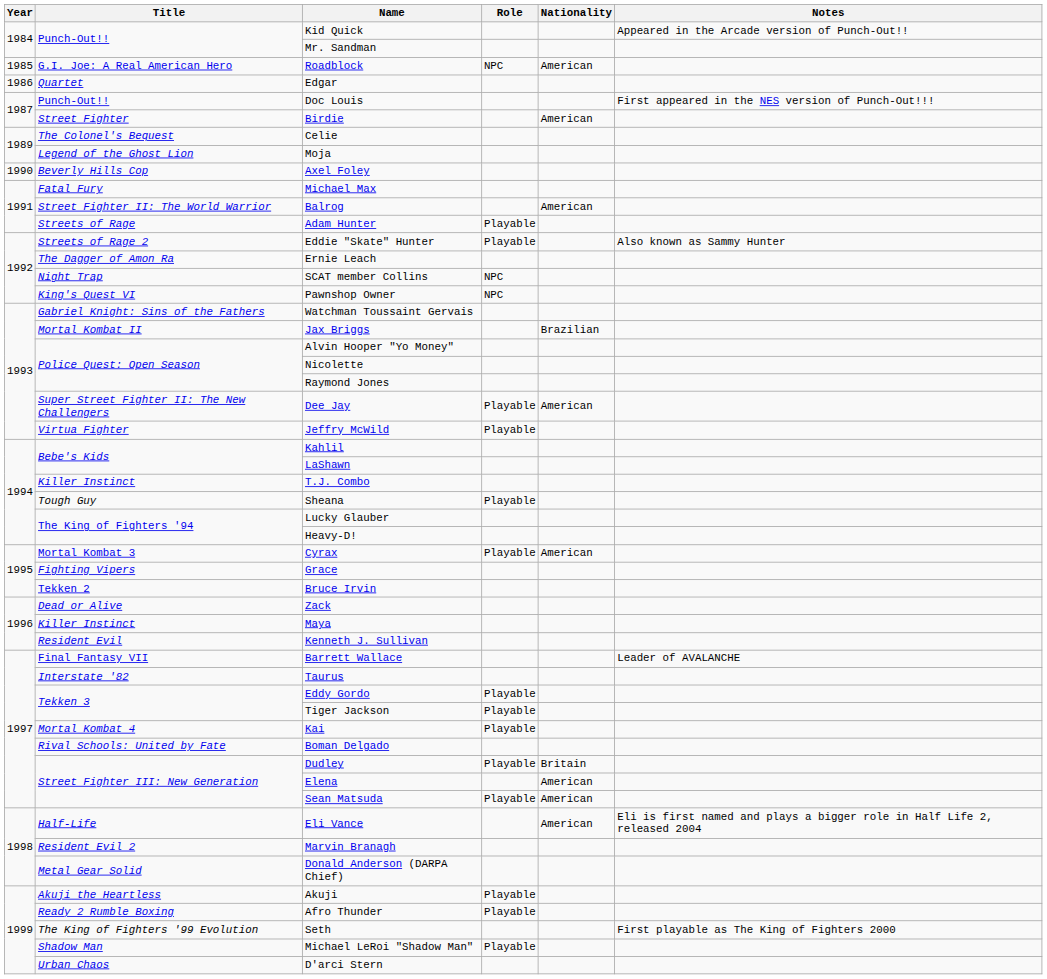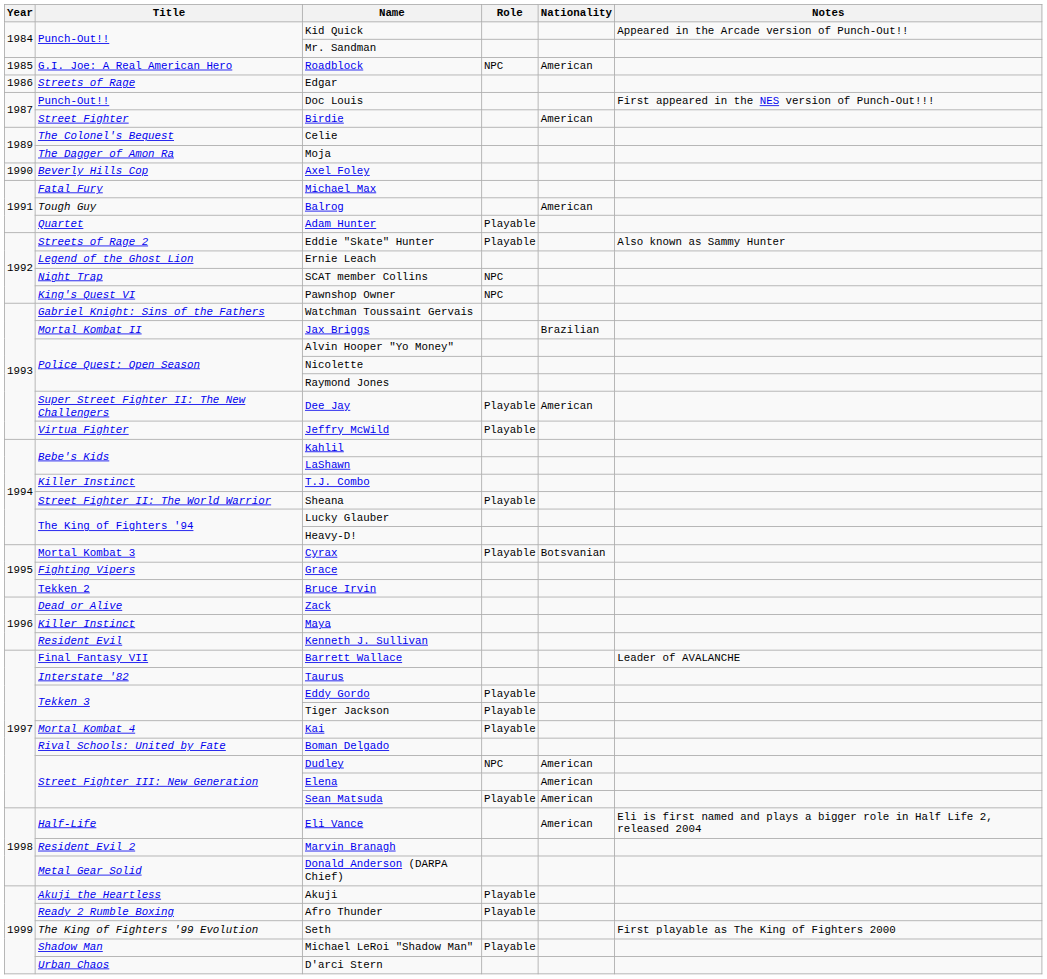 <table class="wikitable">
 <tr>
 <th>Year</th>
 <th>Title</th>
 <th>Name</th>
 <th>Role</th>
 <th>Nationality</th>
 <th>Notes</th>
 </tr>
 <tr>
 <td rowspan="2">1984</td>
 <td rowspan="2"><a href='#'>Punch-Out!!</a></td>
 <td>Kid Quick</td>
 <td></td>
 <td></td>
 <td>Appeared in the Arcade version of Punch-Out!!</td>
 </tr>
 <tr>
 <td>Mr. Sandman</td>
 <td></td>
 <td></td>
 <td></td>
 </tr>
 <tr>
 <td>1985</td>
 <td><a href='#'>G.I. Joe: A Real American Hero</a></td>
 <td><a href='#'>Roadblock</a></td>
 <td>NPC</td>
 <td>American</td>
 <td></td>
 </tr>
 <tr>
 <td>1986</td>
-<td><em><a href='#'>Quartet</a></em></td>
+<td><em><a href='#'>Streets of Rage</a></em></td>
 <td>Edgar</td>
 <td></td>
 <td></td>
 <td></td>
 </tr>
 <tr>
 <td rowspan="2">1987</td>
 <td><a href='#'>Punch-Out!!</a></td>
 <td>Doc Louis</td>
 <td></td>
 <td></td>
 <td>First appeared in the <a href='#'>NES</a> version of Punch-Out!!!</td>
 </tr>
 <tr>
 <td><em><a href='#'>Street Fighter</a></em></td>
 <td><a href='#'>Birdie</a></td>
 <td></td>
 <td>American</td>
 <td></td>
 </tr>
 <tr>
 <td rowspan="2">1989</td>
 <td><em><a href='#'>The Colonel's Bequest</a></em></td>
 <td>Celie</td>
 <td></td>
 <td></td>
 <td></td>
 </tr>
 <tr>
-<td><em><a href='#'>Legend of the Ghost Lion</a></em></td>
+<td><em><a href='#'>The Dagger of Amon Ra</a></em></td>
 <td>Moja</td>
 <td></td>
 <td></td>
 <td></td>
 </tr>
 <tr>
 <td>1990</td>
 <td><em><a href='#'>Beverly Hills Cop</a></em></td>
 <td><a href='#'>Axel Foley</a></td>
 <td></td>
 <td></td>
 <td></td>
 </tr>
 <tr>
 <td rowspan="3">1991</td>
 <td><em><a href='#'>Fatal Fury</a></em></td>
 <td><a href='#'>Michael Max</a></td>
 <td></td>
 <td></td>
 <td></td>
 </tr>
 <tr>
-<td><em><a href='#'>Street Fighter II: The World Warrior</a></em></td>
+<td><em>Tough Guy</em></td>
 <td><a href='#'>Balrog</a></td>
 <td></td>
 <td>American</td>
 <td></td>
 </tr>
 <tr>
-<td><em><a href='#'>Streets of Rage</a></em></td>
+<td><em><a href='#'>Quartet</a></em></td>
 <td><a href='#'>Adam Hunter</a></td>
 <td>Playable</td>
 <td></td>
 <td></td>
 </tr>
 <tr>
 <td rowspan="4">1992</td>
 <td><em><a href='#'>Streets of Rage 2</a></em></td>
 <td>Eddie "Skate" Hunter</td>
 <td>Playable</td>
 <td></td>
 <td>Also known as Sammy Hunter</td>
 </tr>
 <tr>
-<td><em><a href='#'>The Dagger of Amon Ra</a></em></td>
+<td><em><a href='#'>Legend of the Ghost Lion</a></em></td>
 <td>Ernie Leach</td>
 <td></td>
 <td></td>
 <td></td>
 </tr>
 <tr>
 <td><em><a href='#'>Night Trap</a></em></td>
 <td>SCAT member Collins</td>
 <td>NPC</td>
 <td></td>
 <td></td>
 </tr>
 <tr>
 <td><em><a href='#'>King's Quest VI</a></em></td>
 <td>Pawnshop Owner</td>
 <td>NPC</td>
 <td></td>
 <td></td>
 </tr>
 <tr>
 <td rowspan="7">1993</td>
 <td><em><a href='#'>Gabriel Knight: Sins of the Fathers</a></em></td>
 <td>Watchman Toussaint Gervais</td>
 <td></td>
 <td></td>
 <td></td>
 </tr>
 <tr>
 <td><em><a href='#'>Mortal Kombat II</a></em></td>
 <td><a href='#'>Jax Briggs</a></td>
 <td></td>
 <td>Brazilian</td>
 <td></td>
 </tr>
 <tr>
 <td rowspan="3"><em><a href='#'>Police Quest: Open Season</a></em></td>
 <td>Alvin Hooper "Yo Money"</td>
 <td></td>
 <td></td>
 <td></td>
 </tr>
 <tr>
 <td>Nicolette</td>
 <td></td>
 <td></td>
 <td></td>
 </tr>
 <tr>
 <td>Raymond Jones</td>
 <td></td>
 <td></td>
 <td></td>
 </tr>
 <tr>
 <td><em><a href='#'>Super Street Fighter II: The New Challengers</a></em></td>
 <td><a href='#'>Dee Jay</a></td>
 <td>Playable</td>
 <td>American</td>
 <td></td>
 </tr>
 <tr>
 <td><em><a href='#'>Virtua Fighter</a></em></td>
 <td><a href='#'>Jeffry McWild</a></td>
 <td>Playable</td>
 <td></td>
 <td></td>
 </tr>
 <tr>
 <td rowspan="6">1994</td>
 <td rowspan="2"><em><a href='#'>Bebe's Kids</a></em></td>
 <td><a href='#'>Kahlil</a></td>
 <td></td>
 <td></td>
 <td></td>
 </tr>
 <tr>
 <td><a href='#'>LaShawn</a></td>
 <td></td>
 <td></td>
 <td></td>
 </tr>
 <tr>
 <td><em><a href='#'>Killer Instinct</a></em></td>
 <td><a href='#'>T.J. Combo</a></td>
 <td></td>
 <td></td>
 <td></td>
 </tr>
 <tr>
-<td><em>Tough Guy</em></td>
+<td><em><a href='#'>Street Fighter II: The World Warrior</a></em></td>
 <td>Sheana</td>
 <td>Playable</td>
 <td></td>
 <td></td>
 </tr>
 <tr>
 <td rowspan="2"><a href='#'>The King of Fighters '94</a></td>
 <td>Lucky Glauber</td>
 <td></td>
 <td></td>
 <td></td>
 </tr>
 <tr>
 <td>Heavy-D!</td>
 <td></td>
 <td></td>
 <td></td>
 </tr>
 <tr>
 <td rowspan="3">1995</td>
 <td><a href='#'>Mortal Kombat 3</a></td>
 <td><a href='#'>Cyrax</a></td>
 <td>Playable</td>
-<td>American</td>
+<td>Botsvanian</td>
 <td></td>
 </tr>
 <tr>
 <td><em><a href='#'>Fighting Vipers</a></em></td>
 <td><a href='#'>Grace</a></td>
 <td></td>
 <td></td>
 <td></td>
 </tr>
 <tr>
 <td><a href='#'>Tekken 2</a></td>
 <td><a href='#'>Bruce Irvin</a></td>
 <td></td>
 <td></td>
 <td></td>
 </tr>
 <tr>
 <td rowspan="3">1996</td>
 <td><em><a href='#'>Dead or Alive</a></em></td>
 <td><a href='#'>Zack</a></td>
 <td></td>
 <td></td>
 <td></td>
 </tr>
 <tr>
 <td><em><a href='#'>Killer Instinct</a></em></td>
 <td><a href='#'>Maya</a></td>
 <td></td>
 <td></td>
 <td></td>
 </tr>
 <tr>
 <td><em><a href='#'>Resident Evil</a></em></td>
 <td><a href='#'>Kenneth J. Sullivan</a></td>
 <td></td>
 <td></td>
 <td></td>
 </tr>
 <tr>
 <td rowspan="9">1997</td>
 <td><a href='#'>Final Fantasy VII</a></td>
 <td><a href='#'>Barrett Wallace</a></td>
 <td></td>
 <td></td>
 <td>Leader of AVALANCHE</td>
 </tr>
 <tr>
 <td><em><a href='#'>Interstate '82</a></em></td>
 <td><a href='#'>Taurus</a></td>
 <td></td>
 <td></td>
 <td></td>
 </tr>
 <tr>
 <td rowspan="2"><em><a href='#'>Tekken 3</a></em></td>
 <td><a href='#'>Eddy Gordo</a></td>
 <td>Playable</td>
 <td></td>
 <td></td>
 </tr>
 <tr>
 <td>Tiger Jackson</td>
 <td>Playable</td>
 <td></td>
 <td></td>
 </tr>
 <tr>
 <td><em><a href='#'>Mortal Kombat 4</a></em></td>
 <td><a href='#'>Kai</a></td>
 <td>Playable</td>
 <td></td>
 <td></td>
 </tr>
 <tr>
 <td><em><a href='#'>Rival Schools: United by Fate</a></em></td>
 <td><a href='#'>Boman Delgado</a></td>
 <td></td>
 <td></td>
 <td></td>
 </tr>
 <tr>
 <td rowspan="3"><em><a href='#'>Street Fighter III: New Generation</a></em></td>
 <td><a href='#'>Dudley</a></td>
-<td>Playable</td>
-<td>Britain</td>
+<td>NPC</td>
+<td>American</td>
 <td></td>
 </tr>
 <tr>
 <td><a href='#'>Elena</a></td>
 <td></td>
 <td>American</td>
 <td></td>
 </tr>
 <tr>
 <td><a href='#'>Sean Matsuda</a></td>
 <td>Playable</td>
 <td>American</td>
 <td></td>
 </tr>
 <tr>
 <td rowspan="3">1998</td>
 <td><em><a href='#'>Half-Life</a></em></td>
 <td><a href='#'>Eli Vance</a></td>
 <td></td>
 <td>American</td>
 <td>Eli is first named and plays a bigger role in Half Life 2, released 2004</td>
 </tr>
 <tr>
 <td><em><a href='#'>Resident Evil 2</a></em></td>
 <td><a href='#'>Marvin Branagh</a></td>
 <td></td>
 <td></td>
 <td></td>
 </tr>
 <tr>
 <td><em><a href='#'>Metal Gear Solid</a></em></td>
 <td><a href='#'>Donald Anderson</a> (DARPA Chief)</td>
 <td></td>
 <td></td>
 <td></td>
 </tr>
 <tr>
 <td rowspan="5">1999</td>
 <td><em><a href='#'>Akuji the Heartless</a></em></td>
 <td>Akuji</td>
 <td>Playable</td>
 <td></td>
 <td></td>
 </tr>
 <tr>
 <td><em><a href='#'>Ready 2 Rumble Boxing</a></em></td>
 <td>Afro Thunder</td>
 <td>Playable</td>
 <td></td>
 <td></td>
 </tr>
 <tr>
 <td><em>The King of Fighters '99 Evolution</em></td>
 <td>Seth</td>
 <td></td>
 <td></td>
 <td>First playable as The King of Fighters 2000</td>
 </tr>
 <tr>
 <td><em><a href='#'>Shadow Man</a></em></td>
 <td>Michael LeRoi "Shadow Man"</td>
 <td>Playable</td>
 <td></td>
 <td></td>
 </tr>
 <tr>
 <td><em><a href='#'>Urban Chaos</a></em></td>
 <td>D'arci Stern</td>
 <td></td>
 <td></td>
 <td></td>
 </tr>
 </table>
